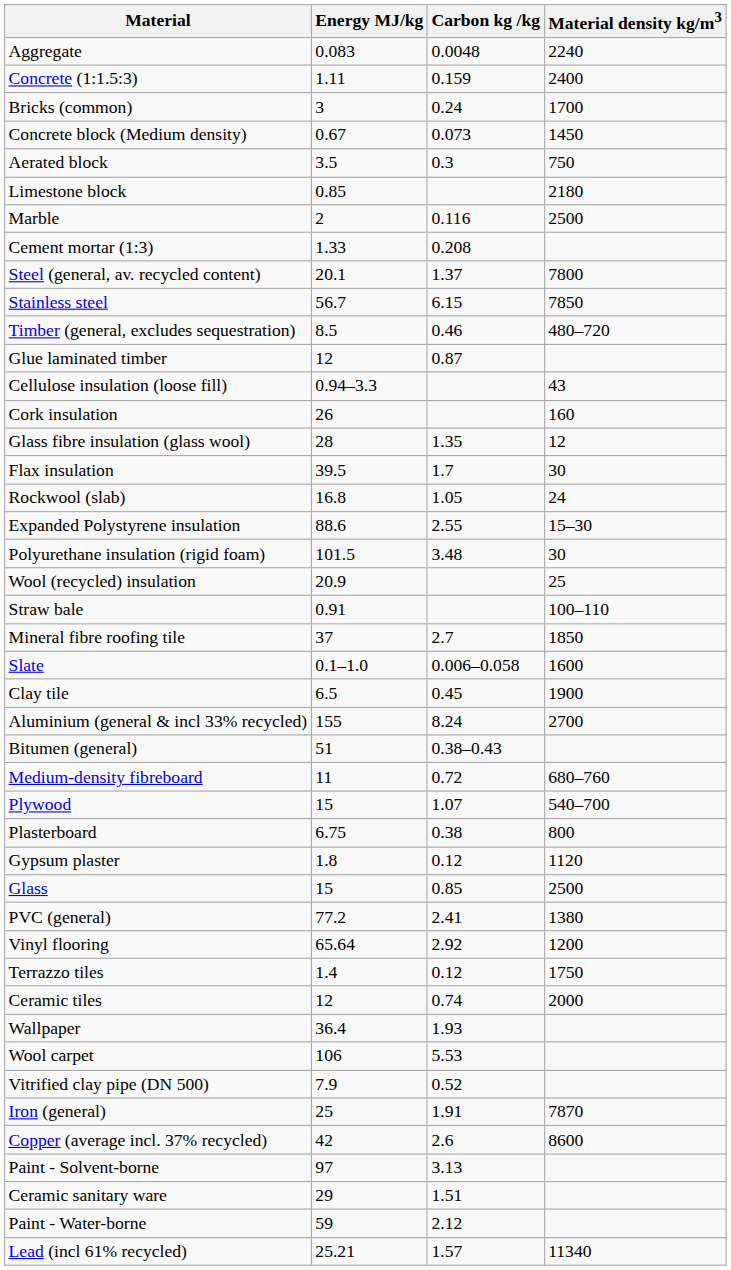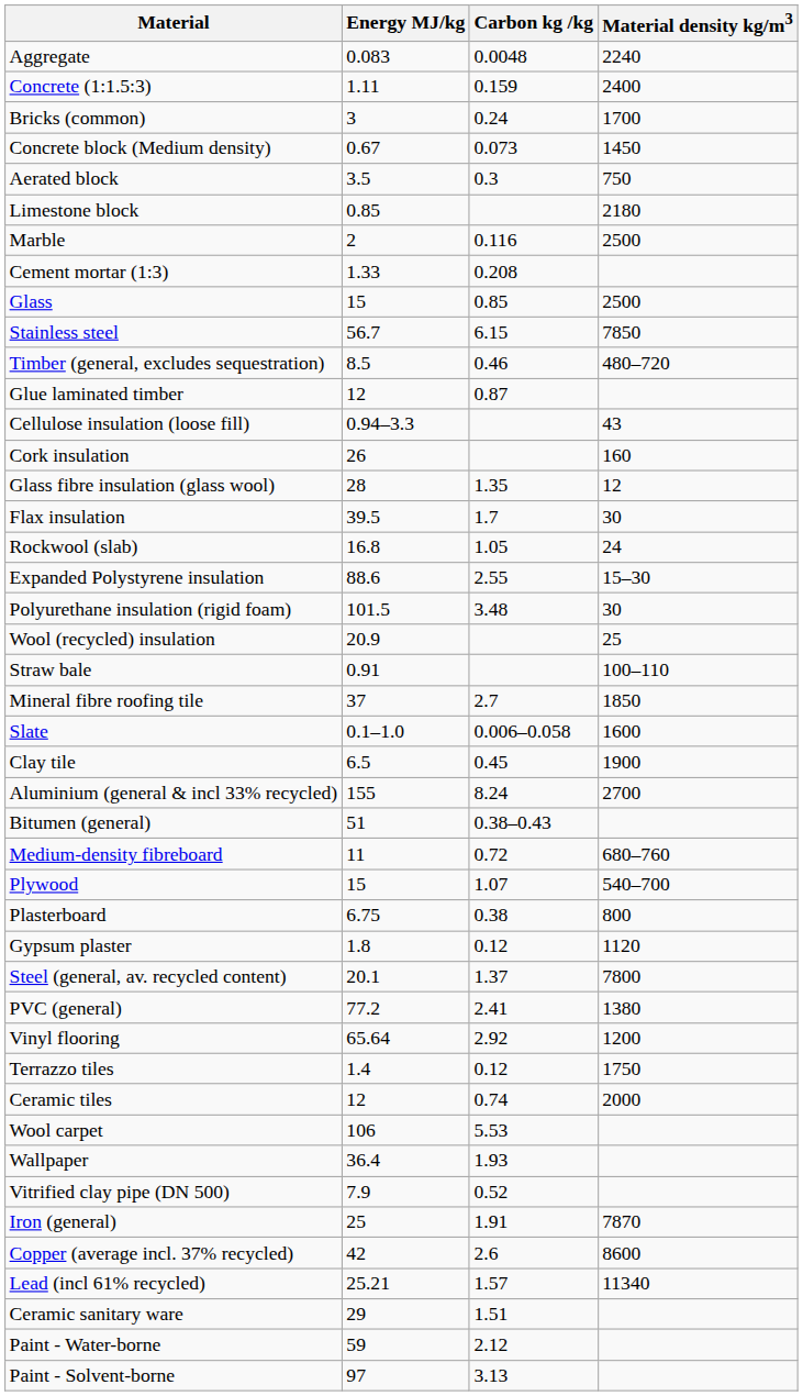 <table class="wikitable sortable">
 <tr>
 <th>Material</th>
 <th>Energy MJ/kg</th>
 <th>Carbon kg /kg</th>
 <th>Material density kg/m<sup>3</sup></th>
 </tr>
 <tr>
 <td>Aggregate</td>
 <td>0.083</td>
 <td>0.0048</td>
 <td>2240</td>
 </tr>
 <tr>
 <td><a href='#'>Concrete</a> (1:1.5:3)</td>
 <td>1.11</td>
 <td>0.159</td>
 <td>2400</td>
 </tr>
 <tr>
 <td>Bricks (common)</td>
 <td>3</td>
 <td>0.24</td>
 <td>1700</td>
 </tr>
 <tr>
 <td>Concrete block (Medium density)</td>
 <td>0.67</td>
 <td>0.073</td>
 <td>1450</td>
 </tr>
 <tr>
 <td>Aerated block</td>
 <td>3.5</td>
 <td>0.3</td>
 <td>750</td>
 </tr>
 <tr>
 <td>Limestone block</td>
 <td>0.85</td>
 <td></td>
 <td>2180</td>
 </tr>
 <tr>
 <td>Marble</td>
 <td>2</td>
 <td>0.116</td>
 <td>2500</td>
 </tr>
 <tr>
 <td>Cement mortar (1:3)</td>
 <td>1.33</td>
 <td>0.208</td>
 <td></td>
 </tr>
 <tr>
-<td><a href='#'>Steel</a> (general, av. recycled content)</td>
-<td>20.1</td>
-<td>1.37</td>
-<td>7800</td>
+<td><a href='#'>Glass</a></td>
+<td>15</td>
+<td>0.85</td>
+<td>2500</td>
 </tr>
 <tr>
 <td><a href='#'>Stainless steel</a></td>
 <td>56.7</td>
 <td>6.15</td>
 <td>7850</td>
 </tr>
 <tr>
 <td><a href='#'>Timber</a> (general, excludes sequestration)</td>
 <td>8.5</td>
 <td>0.46</td>
 <td>480–720</td>
 </tr>
 <tr>
 <td>Glue laminated timber</td>
 <td>12</td>
 <td>0.87</td>
 <td></td>
 </tr>
 <tr>
 <td>Cellulose insulation (loose fill)</td>
 <td>0.94–3.3</td>
 <td></td>
 <td>43</td>
 </tr>
 <tr>
 <td>Cork insulation</td>
 <td>26</td>
 <td></td>
 <td>160</td>
 </tr>
 <tr>
 <td>Glass fibre insulation (glass wool)</td>
 <td>28</td>
 <td>1.35</td>
 <td>12</td>
 </tr>
 <tr>
 <td>Flax insulation</td>
 <td>39.5</td>
 <td>1.7</td>
 <td>30</td>
 </tr>
 <tr>
 <td>Rockwool (slab)</td>
 <td>16.8</td>
 <td>1.05</td>
 <td>24</td>
 </tr>
 <tr>
 <td>Expanded Polystyrene insulation</td>
 <td>88.6</td>
 <td>2.55</td>
 <td>15–30</td>
 </tr>
 <tr>
 <td>Polyurethane insulation (rigid foam)</td>
 <td>101.5</td>
 <td>3.48</td>
 <td>30</td>
 </tr>
 <tr>
 <td>Wool (recycled) insulation</td>
 <td>20.9</td>
 <td></td>
 <td>25</td>
 </tr>
 <tr>
 <td>Straw bale</td>
 <td>0.91</td>
 <td></td>
 <td>100–110</td>
 </tr>
 <tr>
 <td>Mineral fibre roofing tile</td>
 <td>37</td>
 <td>2.7</td>
 <td>1850</td>
 </tr>
 <tr>
 <td><a href='#'>Slate</a></td>
 <td>0.1–1.0</td>
 <td>0.006–0.058</td>
 <td>1600</td>
 </tr>
 <tr>
 <td>Clay tile</td>
 <td>6.5</td>
 <td>0.45</td>
 <td>1900</td>
 </tr>
 <tr>
 <td>Aluminium (general & incl 33% recycled)</td>
 <td>155</td>
 <td>8.24</td>
 <td>2700</td>
 </tr>
 <tr>
 <td>Bitumen (general)</td>
 <td>51</td>
 <td>0.38–0.43</td>
 <td></td>
 </tr>
 <tr>
 <td><a href='#'>Medium-density fibreboard</a></td>
 <td>11</td>
 <td>0.72</td>
 <td>680–760</td>
 </tr>
 <tr>
 <td><a href='#'>Plywood</a></td>
 <td>15</td>
 <td>1.07</td>
 <td>540–700</td>
 </tr>
 <tr>
 <td>Plasterboard</td>
 <td>6.75</td>
 <td>0.38</td>
 <td>800</td>
 </tr>
 <tr>
 <td>Gypsum plaster</td>
 <td>1.8</td>
 <td>0.12</td>
 <td>1120</td>
 </tr>
 <tr>
-<td><a href='#'>Glass</a></td>
-<td>15</td>
-<td>0.85</td>
-<td>2500</td>
+<td><a href='#'>Steel</a> (general, av. recycled content)</td>
+<td>20.1</td>
+<td>1.37</td>
+<td>7800</td>
 </tr>
 <tr>
 <td>PVC (general)</td>
 <td>77.2</td>
 <td>2.41</td>
 <td>1380</td>
 </tr>
 <tr>
 <td>Vinyl flooring</td>
 <td>65.64</td>
 <td>2.92</td>
 <td>1200</td>
 </tr>
 <tr>
 <td>Terrazzo tiles</td>
 <td>1.4</td>
 <td>0.12</td>
 <td>1750</td>
 </tr>
 <tr>
 <td>Ceramic tiles</td>
 <td>12</td>
 <td>0.74</td>
 <td>2000</td>
 </tr>
 <tr>
+<td>Wool carpet</td>
+<td>106</td>
+<td>5.53</td>
+<td></td>
+</tr>
+<tr>
 <td>Wallpaper</td>
 <td>36.4</td>
 <td>1.93</td>
-<td></td>
-</tr>
-<tr>
-<td>Wool carpet</td>
-<td>106</td>
-<td>5.53</td>
 <td></td>
 </tr>
 <tr>
 <td>Vitrified clay pipe (DN 500)</td>
 <td>7.9</td>
 <td>0.52</td>
 <td></td>
 </tr>
 <tr>
 <td><a href='#'>Iron</a> (general)</td>
 <td>25</td>
 <td>1.91</td>
 <td>7870</td>
 </tr>
 <tr>
 <td><a href='#'>Copper</a> (average incl. 37% recycled)</td>
 <td>42</td>
 <td>2.6</td>
 <td>8600</td>
 </tr>
 <tr>
-<td>Paint - Solvent-borne</td>
-<td>97</td>
-<td>3.13</td>
-<td></td>
+<td><a href='#'>Lead</a> (incl 61% recycled)</td>
+<td>25.21</td>
+<td>1.57</td>
+<td>11340</td>
 </tr>
 <tr>
 <td>Ceramic sanitary ware</td>
 <td>29</td>
 <td>1.51</td>
 <td></td>
 </tr>
 <tr>
 <td>Paint - Water-borne</td>
 <td>59</td>
 <td>2.12</td>
 <td></td>
 </tr>
 <tr>
-<td><a href='#'>Lead</a> (incl 61% recycled)</td>
-<td>25.21</td>
-<td>1.57</td>
-<td>11340</td>
+<td>Paint - Solvent-borne</td>
+<td>97</td>
+<td>3.13</td>
+<td></td>
 </tr>
 </table>
